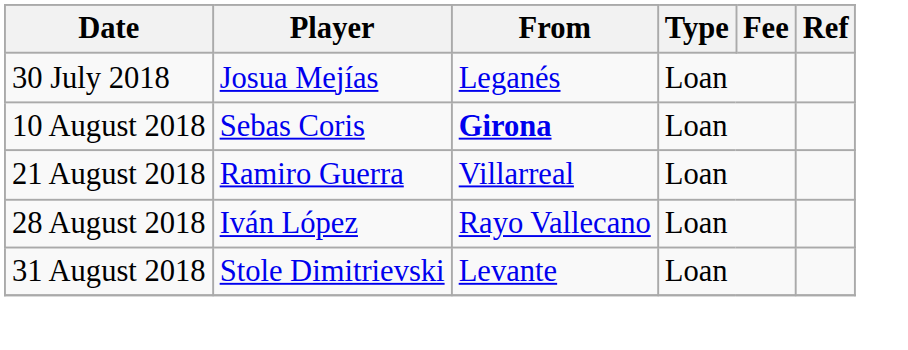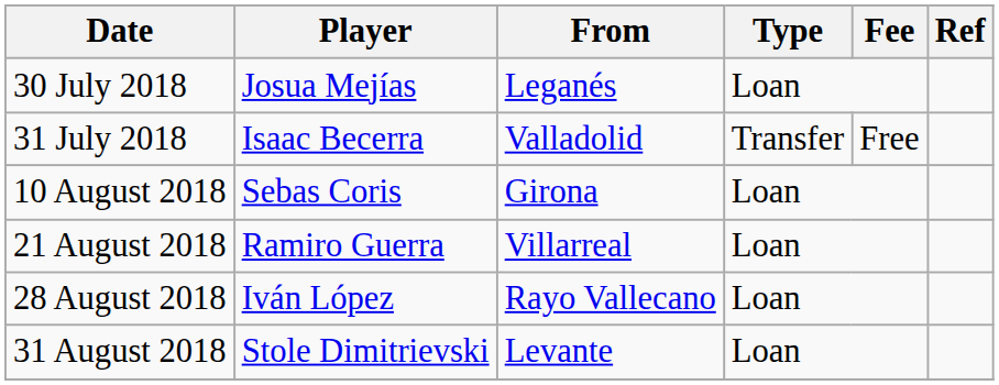 <table class="wikitable">
 <tr>
 <th>Date</th>
 <th>Player</th>
 <th>From</th>
 <th>Type</th>
 <th>Fee</th>
 <th>Ref</th>
 </tr>
 <tr>
 <td>30 July 2018</td>
 <td> <a href='#'>Josua Mejías</a></td>
 <td> <a href='#'>Leganés</a></td>
 <td colspan=2>Loan</td>
 <td></td>
 </tr>
 <tr>
+<td>31 July 2018</td>
+<td> <a href='#'>Isaac Becerra</a></td>
+<td> <a href='#'>Valladolid</a></td>
+<td>Transfer</td>
+<td>Free</td>
+<td></td>
+</tr>
+<tr>
 <td>10 August 2018</td>
 <td> <a href='#'>Sebas Coris</a></td>
-<td><strong> <a href='#'>Girona</a></strong></td>
+<td> <a href='#'>Girona</a></td>
 <td colspan=2>Loan</td>
 <td></td>
 </tr>
 <tr>
 <td>21 August 2018</td>
 <td> <a href='#'>Ramiro Guerra</a></td>
 <td> <a href='#'>Villarreal</a></td>
 <td colspan=2>Loan</td>
 <td></td>
 </tr>
 <tr>
 <td>28 August 2018</td>
 <td> <a href='#'>Iván López</a></td>
 <td> <a href='#'>Rayo Vallecano</a></td>
 <td colspan=2>Loan</td>
 <td></td>
 </tr>
 <tr>
 <td>31 August 2018</td>
 <td> <a href='#'>Stole Dimitrievski</a></td>
 <td> <a href='#'>Levante</a></td>
 <td colspan=2>Loan</td>
 <td></td>
 </tr>
 <tr>
 </tr>
 </table>
